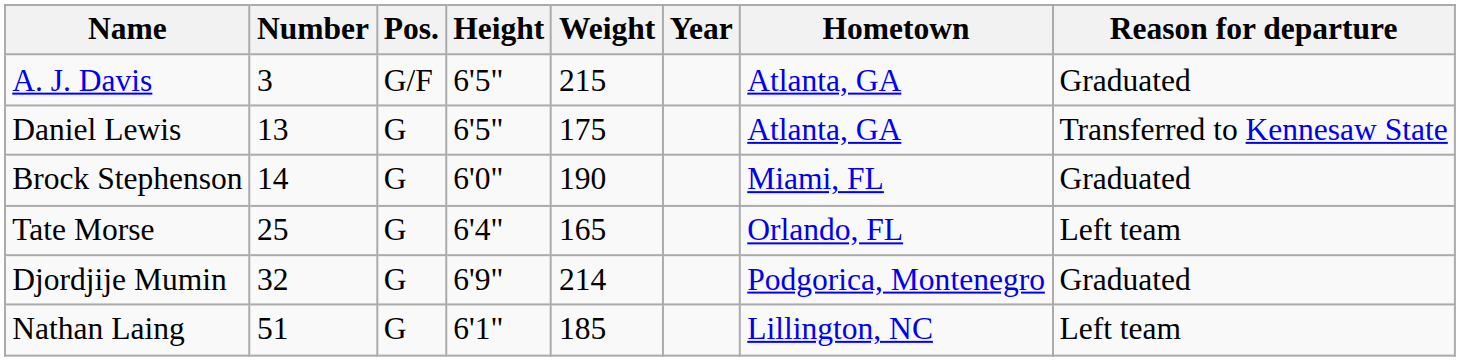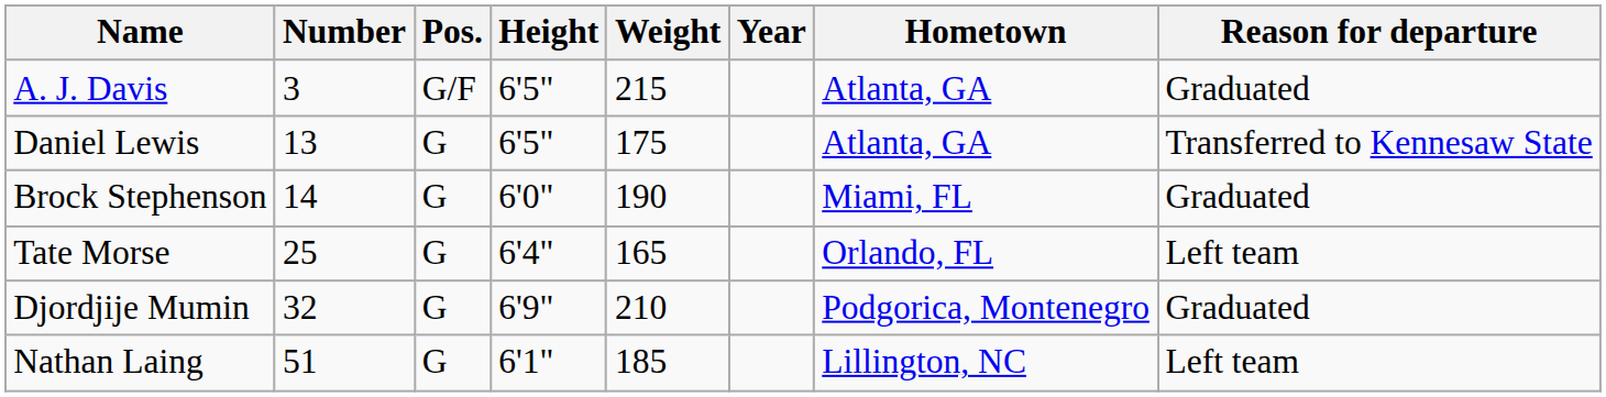 <table class="wikitable sortable" border="1">
 <tr>
 <th>Name</th>
 <th>Number</th>
 <th>Pos.</th>
 <th>Height</th>
 <th>Weight</th>
 <th>Year</th>
 <th>Hometown</th>
 <th class="unsortable">Reason for departure</th>
 </tr>
 <tr>
 <td><a href='#'>A. J. Davis</a></td>
 <td>3</td>
 <td>G/F</td>
 <td>6'5"</td>
 <td>215</td>
 <td></td>
 <td><a href='#'>Atlanta, GA</a></td>
 <td>Graduated</td>
 </tr>
 <tr>
 <td>Daniel Lewis</td>
 <td>13</td>
 <td>G</td>
 <td>6'5"</td>
 <td>175</td>
 <td></td>
 <td><a href='#'>Atlanta, GA</a></td>
 <td>Transferred to <a href='#'>Kennesaw State</a></td>
 </tr>
 <tr>
 <td>Brock Stephenson</td>
 <td>14</td>
 <td>G</td>
 <td>6'0"</td>
 <td>190</td>
 <td></td>
 <td><a href='#'>Miami, FL</a></td>
 <td>Graduated</td>
 </tr>
 <tr>
 <td>Tate Morse</td>
 <td>25</td>
 <td>G</td>
 <td>6'4"</td>
 <td>165</td>
 <td></td>
 <td><a href='#'>Orlando, FL</a></td>
 <td>Left team</td>
 </tr>
 <tr>
 <td>Djordjije Mumin</td>
 <td>32</td>
 <td>G</td>
 <td>6'9"</td>
-<td>214</td>
+<td>210</td>
 <td></td>
 <td><a href='#'>Podgorica, Montenegro</a></td>
 <td>Graduated</td>
 </tr>
 <tr>
 <td>Nathan Laing</td>
 <td>51</td>
 <td>G</td>
 <td>6'1"</td>
 <td>185</td>
 <td></td>
 <td><a href='#'>Lillington, NC</a></td>
 <td>Left team</td>
 </tr>
 </table>
